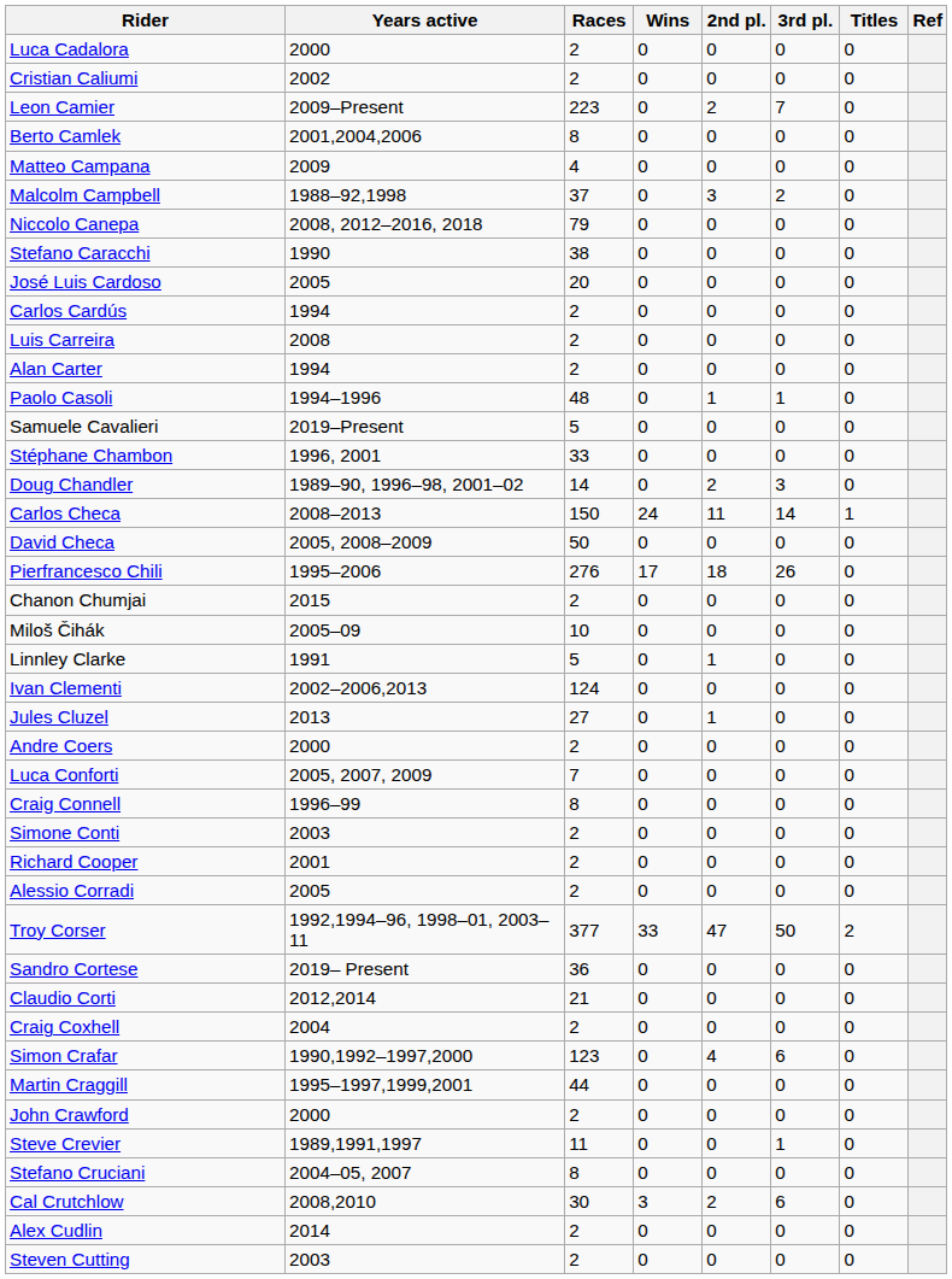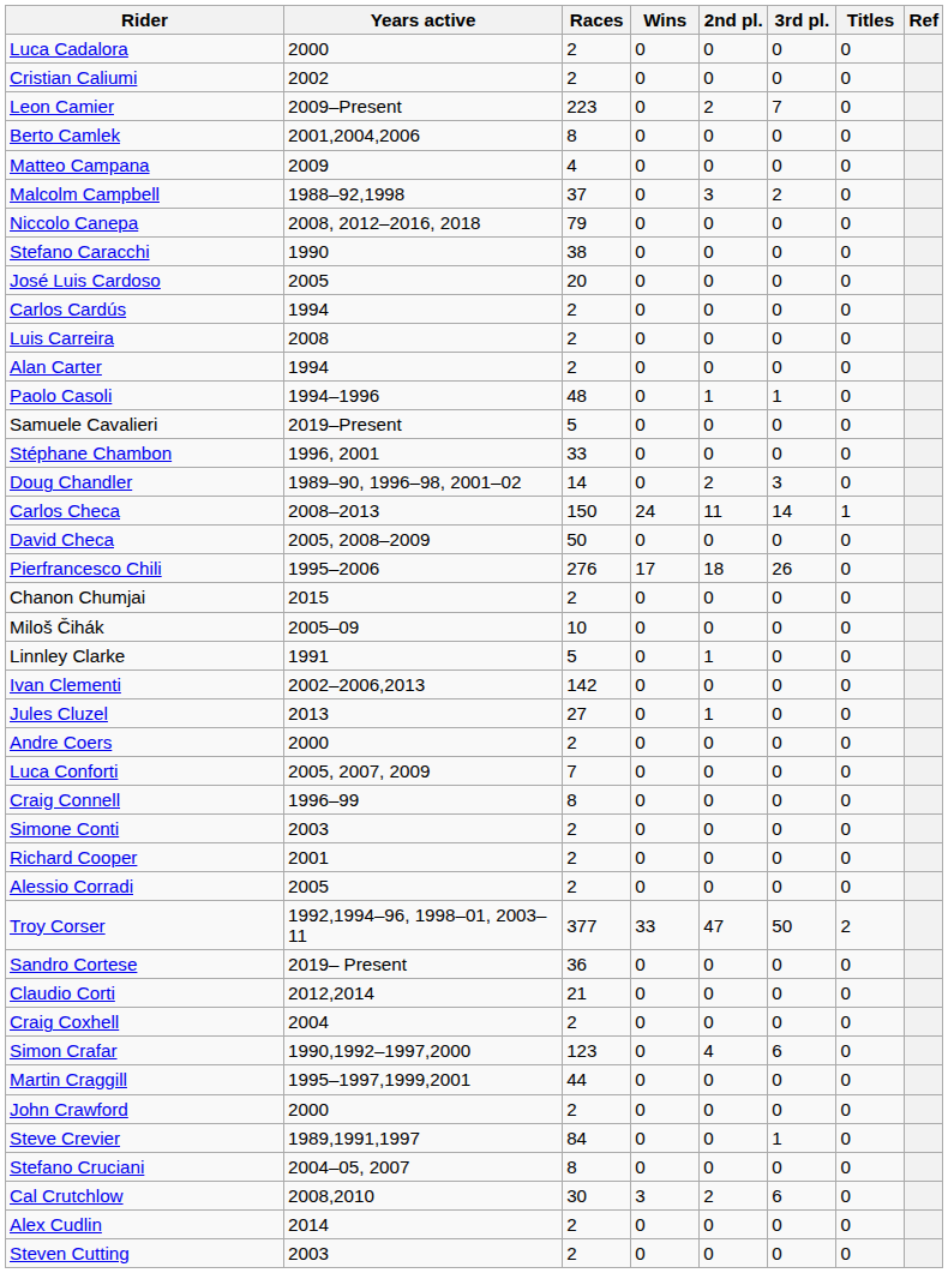 <table class="wikitable" style="font-size:95%;">
 <tr>
 <th width="225">Rider</th>
 <th width="225">Years active</th>
 <th width="50">Races</th>
 <th width="50">Wins</th>
 <th width="50">2nd pl.</th>
 <th width="50">3rd pl.</th>
 <th width="50">Titles</th>
 <th width="20">Ref</th>
 </tr>
 <tr>
 <td> <a href='#'>Luca Cadalora</a></td>
 <td>2000</td>
 <td>2</td>
 <td>0</td>
 <td>0</td>
 <td>0</td>
 <td>0</td>
 <th></th>
 </tr>
 <tr>
 <td> <a href='#'>Cristian Caliumi</a></td>
 <td>2002</td>
 <td>2</td>
 <td>0</td>
 <td>0</td>
 <td>0</td>
 <td>0</td>
 <th></th>
 </tr>
 <tr>
 <td> <a href='#'>Leon Camier</a></td>
 <td>2009–Present</td>
 <td>223</td>
 <td>0</td>
 <td>2</td>
 <td>7</td>
 <td>0</td>
 <th></th>
 </tr>
 <tr>
 <td> <a href='#'>Berto Camlek</a></td>
 <td>2001,2004,2006</td>
 <td>8</td>
 <td>0</td>
 <td>0</td>
 <td>0</td>
 <td>0</td>
 <th></th>
 </tr>
 <tr>
 <td> <a href='#'>Matteo Campana</a></td>
 <td>2009</td>
 <td>4</td>
 <td>0</td>
 <td>0</td>
 <td>0</td>
 <td>0</td>
 <th></th>
 </tr>
 <tr>
 <td> <a href='#'>Malcolm Campbell</a></td>
 <td>1988–92,1998</td>
 <td>37</td>
 <td>0</td>
 <td>3</td>
 <td>2</td>
 <td>0</td>
 <th></th>
 </tr>
 <tr>
 <td> <a href='#'>Niccolo Canepa</a></td>
 <td>2008, 2012–2016, 2018</td>
 <td>79</td>
 <td>0</td>
 <td>0</td>
 <td>0</td>
 <td>0</td>
 <th></th>
 </tr>
 <tr>
 <td> <a href='#'>Stefano Caracchi</a></td>
 <td>1990</td>
 <td>38</td>
 <td>0</td>
 <td>0</td>
 <td>0</td>
 <td>0</td>
 <th></th>
 </tr>
 <tr>
 <td> <a href='#'>José Luis Cardoso</a></td>
 <td>2005</td>
 <td>20</td>
 <td>0</td>
 <td>0</td>
 <td>0</td>
 <td>0</td>
 <th></th>
 </tr>
 <tr>
 <td> <a href='#'>Carlos Cardús</a></td>
 <td>1994</td>
 <td>2</td>
 <td>0</td>
 <td>0</td>
 <td>0</td>
 <td>0</td>
 <th></th>
 </tr>
 <tr>
 <td> <a href='#'>Luis Carreira</a></td>
 <td>2008</td>
 <td>2</td>
 <td>0</td>
 <td>0</td>
 <td>0</td>
 <td>0</td>
 <th></th>
 </tr>
 <tr>
 <td> <a href='#'>Alan Carter</a></td>
 <td>1994</td>
 <td>2</td>
 <td>0</td>
 <td>0</td>
 <td>0</td>
 <td>0</td>
 <th></th>
 </tr>
 <tr>
 <td> <a href='#'>Paolo Casoli</a></td>
 <td>1994–1996</td>
 <td>48</td>
 <td>0</td>
 <td>1</td>
 <td>1</td>
 <td>0</td>
 <th></th>
 </tr>
 <tr>
 <td> Samuele Cavalieri</td>
 <td>2019–Present</td>
 <td>5</td>
 <td>0</td>
 <td>0</td>
 <td>0</td>
 <td>0</td>
 <th></th>
 </tr>
 <tr>
 <td> <a href='#'>Stéphane Chambon</a></td>
 <td>1996, 2001</td>
 <td>33</td>
 <td>0</td>
 <td>0</td>
 <td>0</td>
 <td>0</td>
 <th></th>
 </tr>
 <tr>
 <td> <a href='#'>Doug Chandler</a></td>
 <td>1989–90, 1996–98, 2001–02</td>
 <td>14</td>
 <td>0</td>
 <td>2</td>
 <td>3</td>
 <td>0</td>
 <th></th>
 </tr>
 <tr>
 <td> <a href='#'>Carlos Checa</a></td>
 <td>2008–2013</td>
 <td>150</td>
 <td>24</td>
 <td>11</td>
 <td>14</td>
 <td>1</td>
 <th></th>
 </tr>
 <tr>
 <td> <a href='#'>David Checa</a></td>
 <td>2005, 2008–2009</td>
 <td>50</td>
 <td>0</td>
 <td>0</td>
 <td>0</td>
 <td>0</td>
 <th></th>
 </tr>
 <tr>
 <td> <a href='#'>Pierfrancesco Chili</a></td>
 <td>1995–2006</td>
 <td>276</td>
 <td>17</td>
 <td>18</td>
 <td>26</td>
 <td>0</td>
 <th></th>
 </tr>
 <tr>
 <td> Chanon Chumjai</td>
 <td>2015</td>
 <td>2</td>
 <td>0</td>
 <td>0</td>
 <td>0</td>
 <td>0</td>
 <th></th>
 </tr>
 <tr>
 <td> Miloš Čihák</td>
 <td>2005–09</td>
 <td>10</td>
 <td>0</td>
 <td>0</td>
 <td>0</td>
 <td>0</td>
 <th></th>
 </tr>
 <tr>
 <td> Linnley Clarke</td>
 <td>1991</td>
 <td>5</td>
 <td>0</td>
 <td>1</td>
 <td>0</td>
 <td>0</td>
 <th></th>
 </tr>
 <tr>
 <td> <a href='#'>Ivan Clementi</a></td>
 <td>2002–2006,2013</td>
-<td>124</td>
+<td>142</td>
 <td>0</td>
 <td>0</td>
 <td>0</td>
 <td>0</td>
 <th></th>
 </tr>
 <tr>
 <td> <a href='#'>Jules Cluzel</a></td>
 <td>2013</td>
 <td>27</td>
 <td>0</td>
 <td>1</td>
 <td>0</td>
 <td>0</td>
 <th></th>
 </tr>
 <tr>
 <td> <a href='#'>Andre Coers</a></td>
 <td>2000</td>
 <td>2</td>
 <td>0</td>
 <td>0</td>
 <td>0</td>
 <td>0</td>
 <th></th>
 </tr>
 <tr>
 <td> <a href='#'>Luca Conforti</a></td>
 <td>2005, 2007, 2009</td>
 <td>7</td>
 <td>0</td>
 <td>0</td>
 <td>0</td>
 <td>0</td>
 <th></th>
 </tr>
 <tr>
 <td> <a href='#'>Craig Connell</a></td>
 <td>1996–99</td>
 <td>8</td>
 <td>0</td>
 <td>0</td>
 <td>0</td>
 <td>0</td>
 <th></th>
 </tr>
 <tr>
 <td> <a href='#'>Simone Conti</a></td>
 <td>2003</td>
 <td>2</td>
 <td>0</td>
 <td>0</td>
 <td>0</td>
 <td>0</td>
 <th></th>
 </tr>
 <tr>
 <td> <a href='#'>Richard Cooper</a></td>
 <td>2001</td>
 <td>2</td>
 <td>0</td>
 <td>0</td>
 <td>0</td>
 <td>0</td>
 <th></th>
 </tr>
 <tr>
 <td> <a href='#'>Alessio Corradi</a></td>
 <td>2005</td>
 <td>2</td>
 <td>0</td>
 <td>0</td>
 <td>0</td>
 <td>0</td>
 <th></th>
 </tr>
 <tr>
 <td> <a href='#'>Troy Corser</a></td>
 <td>1992,1994–96, 1998–01, 2003–11</td>
 <td>377</td>
 <td>33</td>
 <td>47</td>
 <td>50</td>
 <td>2</td>
 <th></th>
 </tr>
 <tr>
 <td> <a href='#'>Sandro Cortese</a></td>
 <td>2019– Present</td>
 <td>36</td>
 <td>0</td>
 <td>0</td>
 <td>0</td>
 <td>0</td>
 <th></th>
 </tr>
 <tr>
 <td> <a href='#'>Claudio Corti</a></td>
 <td>2012,2014</td>
 <td>21</td>
 <td>0</td>
 <td>0</td>
 <td>0</td>
 <td>0</td>
 <th></th>
 </tr>
 <tr>
 <td> <a href='#'>Craig Coxhell</a></td>
 <td>2004</td>
 <td>2</td>
 <td>0</td>
 <td>0</td>
 <td>0</td>
 <td>0</td>
 <th></th>
 </tr>
 <tr>
 <td> <a href='#'>Simon Crafar</a></td>
 <td>1990,1992–1997,2000</td>
 <td>123</td>
 <td>0</td>
 <td>4</td>
 <td>6</td>
 <td>0</td>
 <th></th>
 </tr>
 <tr>
 <td> <a href='#'>Martin Craggill</a></td>
 <td>1995–1997,1999,2001</td>
 <td>44</td>
 <td>0</td>
 <td>0</td>
 <td>0</td>
 <td>0</td>
 <th></th>
 </tr>
 <tr>
 <td> <a href='#'>John Crawford</a></td>
 <td>2000</td>
 <td>2</td>
 <td>0</td>
 <td>0</td>
 <td>0</td>
 <td>0</td>
 <th></th>
 </tr>
 <tr>
 <td> <a href='#'>Steve Crevier</a></td>
 <td>1989,1991,1997</td>
-<td>11</td>
+<td>84</td>
 <td>0</td>
 <td>0</td>
 <td>1</td>
 <td>0</td>
 <th></th>
 </tr>
 <tr>
 <td> <a href='#'>Stefano Cruciani</a></td>
 <td>2004–05, 2007</td>
 <td>8</td>
 <td>0</td>
 <td>0</td>
 <td>0</td>
 <td>0</td>
 <th></th>
 </tr>
 <tr>
 <td> <a href='#'>Cal Crutchlow</a></td>
 <td>2008,2010</td>
 <td>30</td>
 <td>3</td>
 <td>2</td>
 <td>6</td>
 <td>0</td>
 <th></th>
 </tr>
 <tr>
 <td> <a href='#'>Alex Cudlin</a></td>
 <td>2014</td>
 <td>2</td>
 <td>0</td>
 <td>0</td>
 <td>0</td>
 <td>0</td>
 <th></th>
 </tr>
 <tr>
 <td> <a href='#'>Steven Cutting</a></td>
 <td>2003</td>
 <td>2</td>
 <td>0</td>
 <td>0</td>
 <td>0</td>
 <td>0</td>
 <th></th>
 </tr>
 </table>
